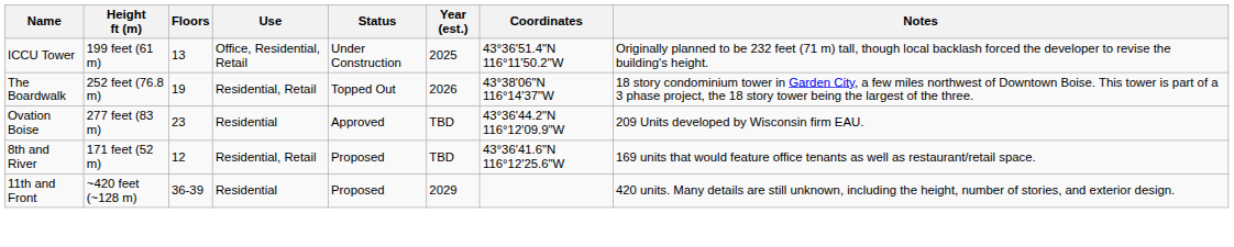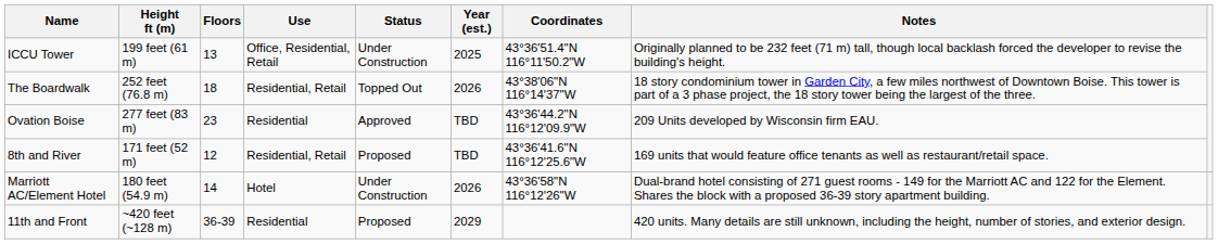 <table class="wikitable sortable">
 <tr>
 <th>Name</th>
 <th>Height<br>ft (m)</th>
 <th>Floors</th>
 <th>Use</th>
 <th>Status</th>
 <th>Year (est.)</th>
 <th>Coordinates</th>
 <th>Notes</th>
 </tr>
 <tr>
 <td>ICCU Tower</td>
 <td>199 feet (61 m)</td>
 <td>13</td>
 <td>Office, Residential, Retail</td>
 <td>Under Construction</td>
 <td>2025</td>
 <td>43°36'51.4"N 116°11'50.2"W</td>
 <td>Originally planned to be 232 feet (71 m) tall, though local backlash forced the developer to revise the building's height.</td>
 </tr>
 <tr>
 <td>The Boardwalk</td>
 <td>252 feet (76.8 m)</td>
-<td>19</td>
+<td>18</td>
 <td>Residential, Retail</td>
 <td>Topped Out</td>
 <td>2026</td>
 <td>43°38'06"N 116°14'37"W</td>
 <td>18 story condominium tower in <a href='#'>Garden City</a>, a few miles northwest of Downtown Boise. This tower is part of a 3 phase project, the 18 story tower being the largest of the three.</td>
 </tr>
 <tr>
 <td>Ovation Boise</td>
 <td>277 feet (83 m)</td>
 <td>23</td>
 <td>Residential</td>
 <td>Approved</td>
 <td>TBD</td>
 <td>43°36'44.2"N 116°12'09.9"W</td>
 <td>209 Units developed by Wisconsin firm EAU.</td>
 </tr>
 <tr>
 <td>8th and River</td>
 <td>171 feet (52 m)</td>
 <td>12</td>
 <td>Residential, Retail</td>
 <td>Proposed</td>
 <td>TBD</td>
 <td>43°36'41.6"N<br>116°12'25.6"W</td>
 <td>169 units that would feature office tenants as well as restaurant/retail space.</td>
 </tr>
 <tr>
+<td>Marriott AC/Element Hotel</td>
+<td>180 feet (54.9 m)</td>
+<td>14</td>
+<td>Hotel</td>
+<td>Under Construction</td>
+<td>2026</td>
+<td>43°36'58"N 116°12'26"W</td>
+<td>Dual-brand hotel consisting of 271 guest rooms - 149 for the Marriott AC and 122 for the Element. Shares the block with a proposed 36-39 story apartment building.</td>
+<td></td>
+</tr>
+<tr>
 <td>11th and Front</td>
 <td>~420 feet (~128 m)</td>
 <td>36-39</td>
 <td>Residential</td>
 <td>Proposed</td>
 <td>2029</td>
 <td></td>
 <td>420 units. Many details are still unknown, including the height, number of stories, and exterior design. </td>
 </tr>
 </table>
